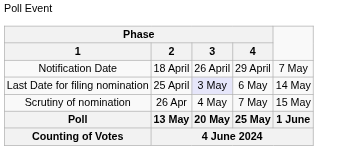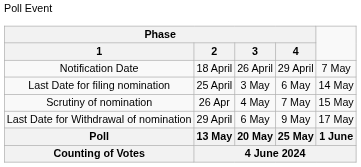 <table class="wikitable"style="text-align:center;>
 <tr>
 <th rowspan="2">Poll Event</th>
 <th colspan="4">Phase</th>
 </tr>
 <tr>
 <th>1</th>
 <th>2</th>
 <th>3</th>
 <th>4</th>
 </tr>
 <tr>
 <td>Notification Date</td>
 <td>18 April</td>
 <td>26 April</td>
 <td>29 April</td>
 <td>7 May</td>
 </tr>
 <tr>
 <td>Last Date for filing nomination</td>
 <td>25 April</td>
-<td style="background: lavender;">3 May</td>
+<td>3 May</td>
 <td>6 May</td>
 <td>14 May</td>
 </tr>
 <tr>
 <td>Scrutiny of nomination</td>
 <td>26 Apr</td>
 <td>4 May</td>
 <td>7 May</td>
 <td>15 May</td>
+</tr>
+<tr>
+<td>Last Date for Withdrawal of nomination</td>
+<td>29 April</td>
+<td>6 May</td>
+<td>9 May</td>
+<td>17 May</td>
 </tr>
 <tr>
 <th>Poll</th>
 <th>13 May</th>
 <th>20 May</th>
 <th>25 May</th>
 <th>1 June</th>
 </tr>
 <tr>
 <th>Counting of Votes</th>
 <th colspan="4">4 June 2024</th>
 </tr>
 </table>
